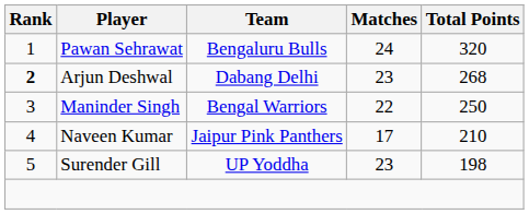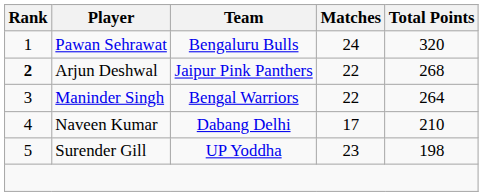 <table class="wikitable" style="text-align: center;">
 <tr>
 <th>Rank</th>
 <th>Player</th>
 <th>Team</th>
 <th>Matches</th>
 <th>Total Points</th>
 </tr>
 <tr>
 <td>1</td>
 <td style="text-align:left"> <a href='#'>Pawan Sehrawat</a></td>
 <td><a href='#'>Bengaluru Bulls</a></td>
 <td>24</td>
 <td>320</td>
 </tr>
 <tr>
 <td><strong>2</strong></td>
 <td style="text-align:left"> Arjun Deshwal</td>
-<td><a href='#'>Dabang Delhi</a></td>
-<td>23</td>
+<td><a href='#'>Jaipur Pink Panthers</a></td>
+<td>22</td>
 <td>268</td>
 </tr>
 <tr>
 <td>3</td>
 <td style="text-align:left"> <a href='#'>Maninder Singh</a></td>
 <td><a href='#'>Bengal Warriors</a></td>
 <td>22</td>
-<td>250</td>
+<td>264</td>
 </tr>
 <tr>
 <td>4</td>
 <td style="text-align:left"> Naveen Kumar</td>
-<td><a href='#'>Jaipur Pink Panthers</a></td>
+<td><a href='#'>Dabang Delhi</a></td>
 <td>17</td>
 <td>210</td>
 </tr>
 <tr>
 <td>5</td>
 <td style="text-align:left"> Surender Gill</td>
 <td><a href='#'>UP Yoddha</a></td>
 <td>23</td>
 <td>198</td>
 </tr>
 <tr>
 <td colspan="5"><br></td>
 </tr>
 </table>
